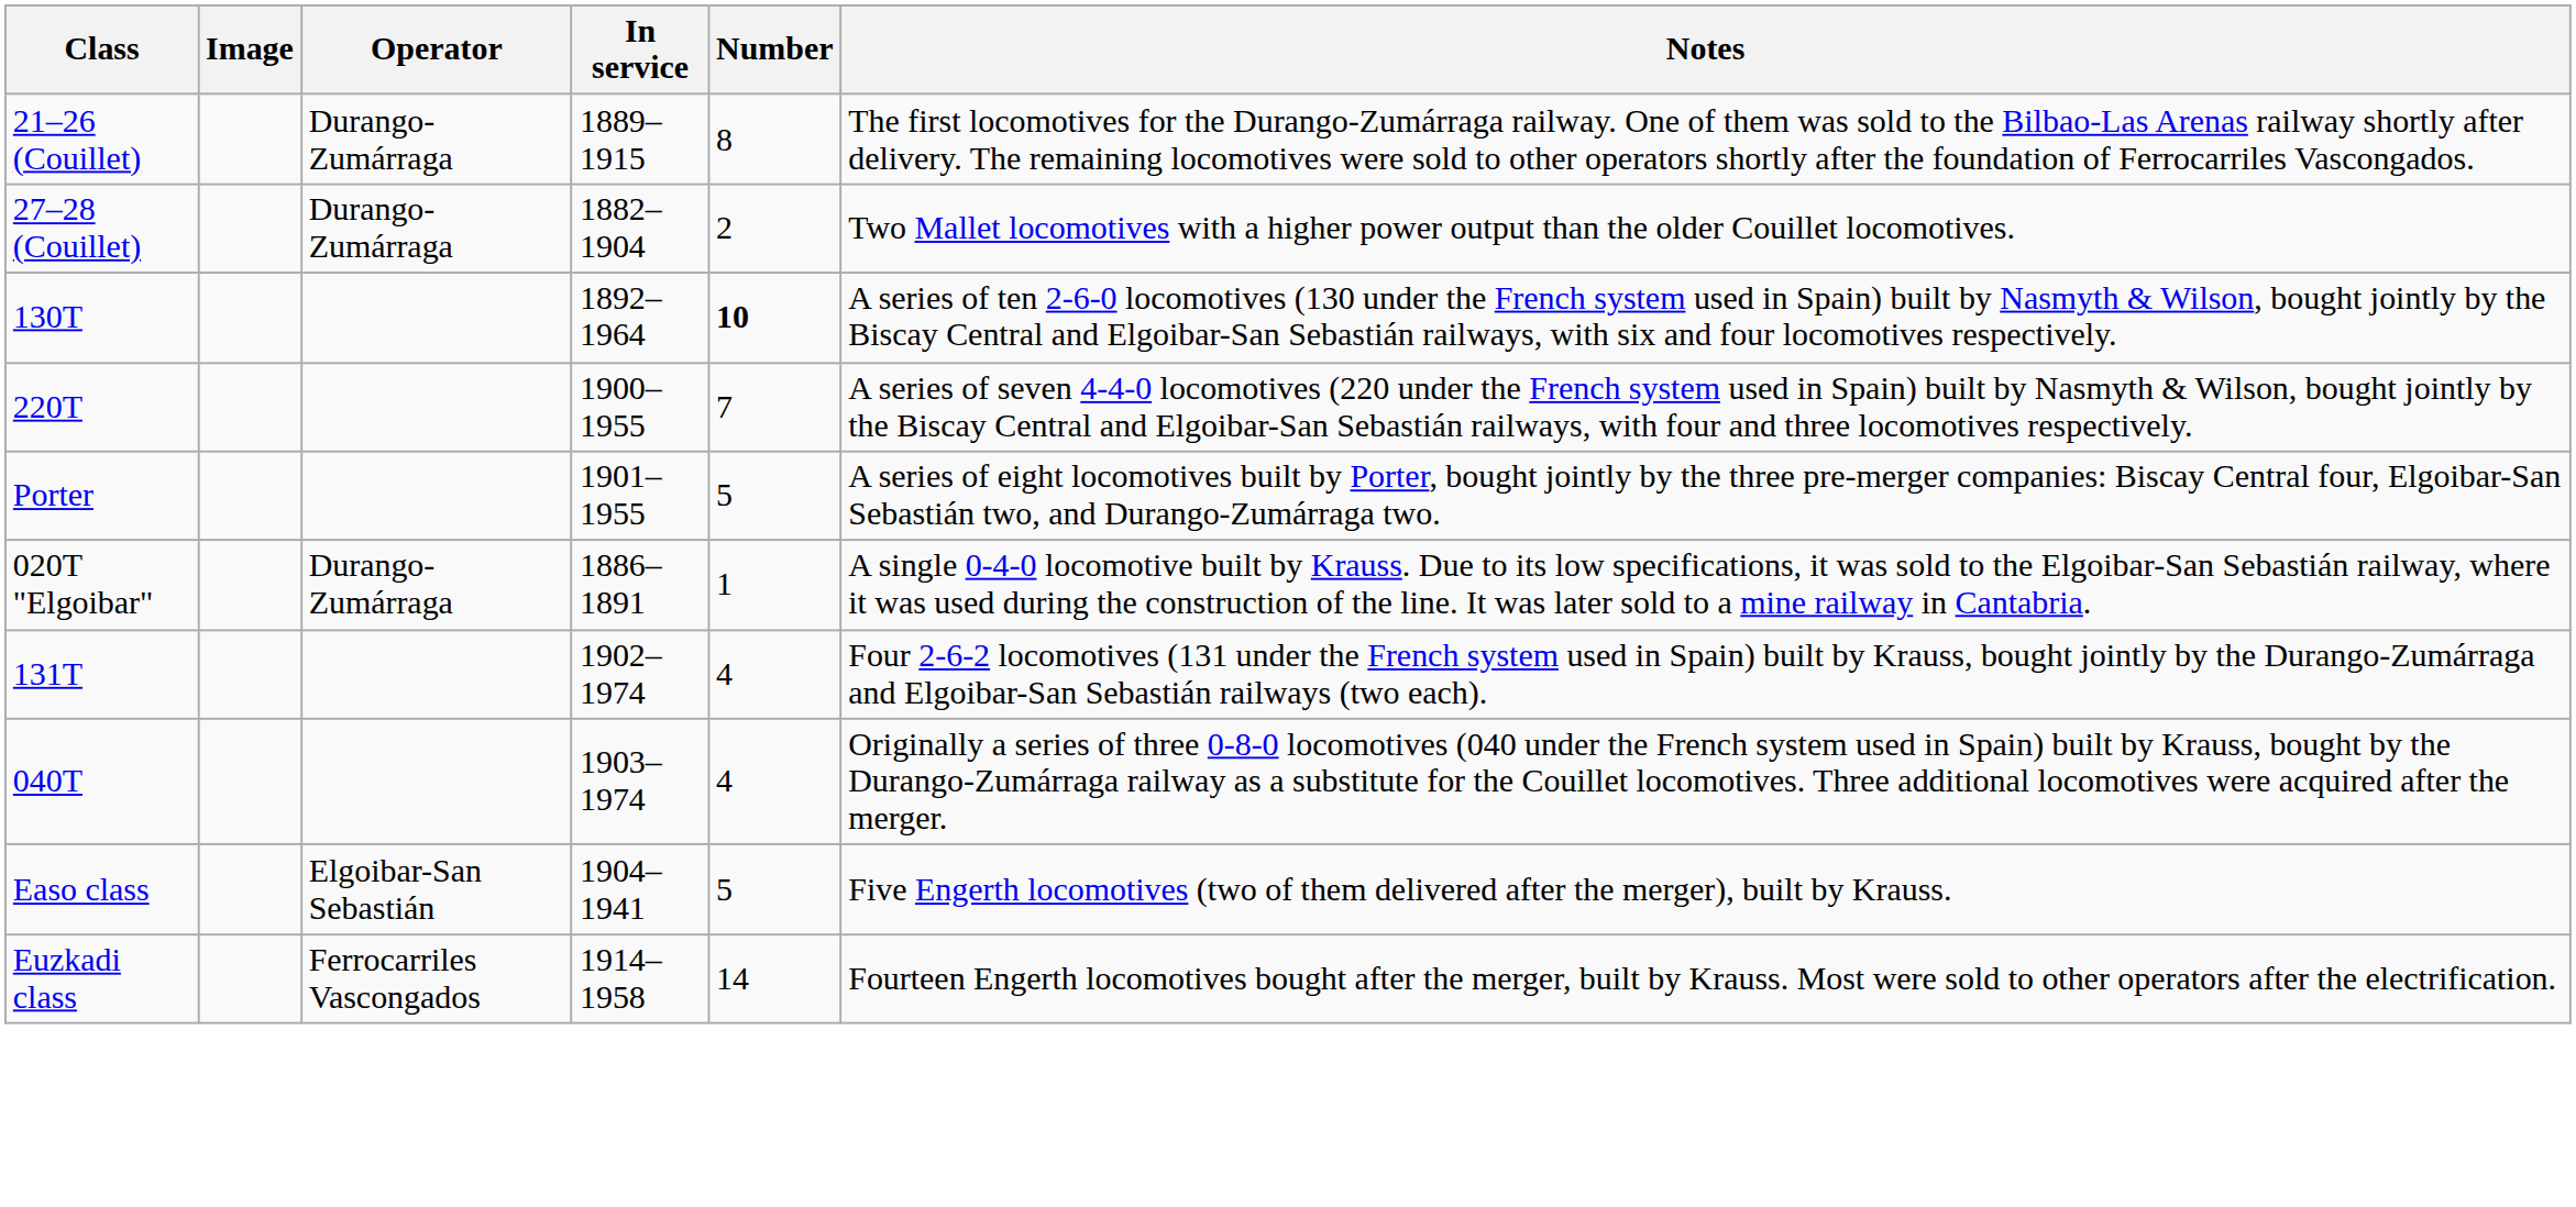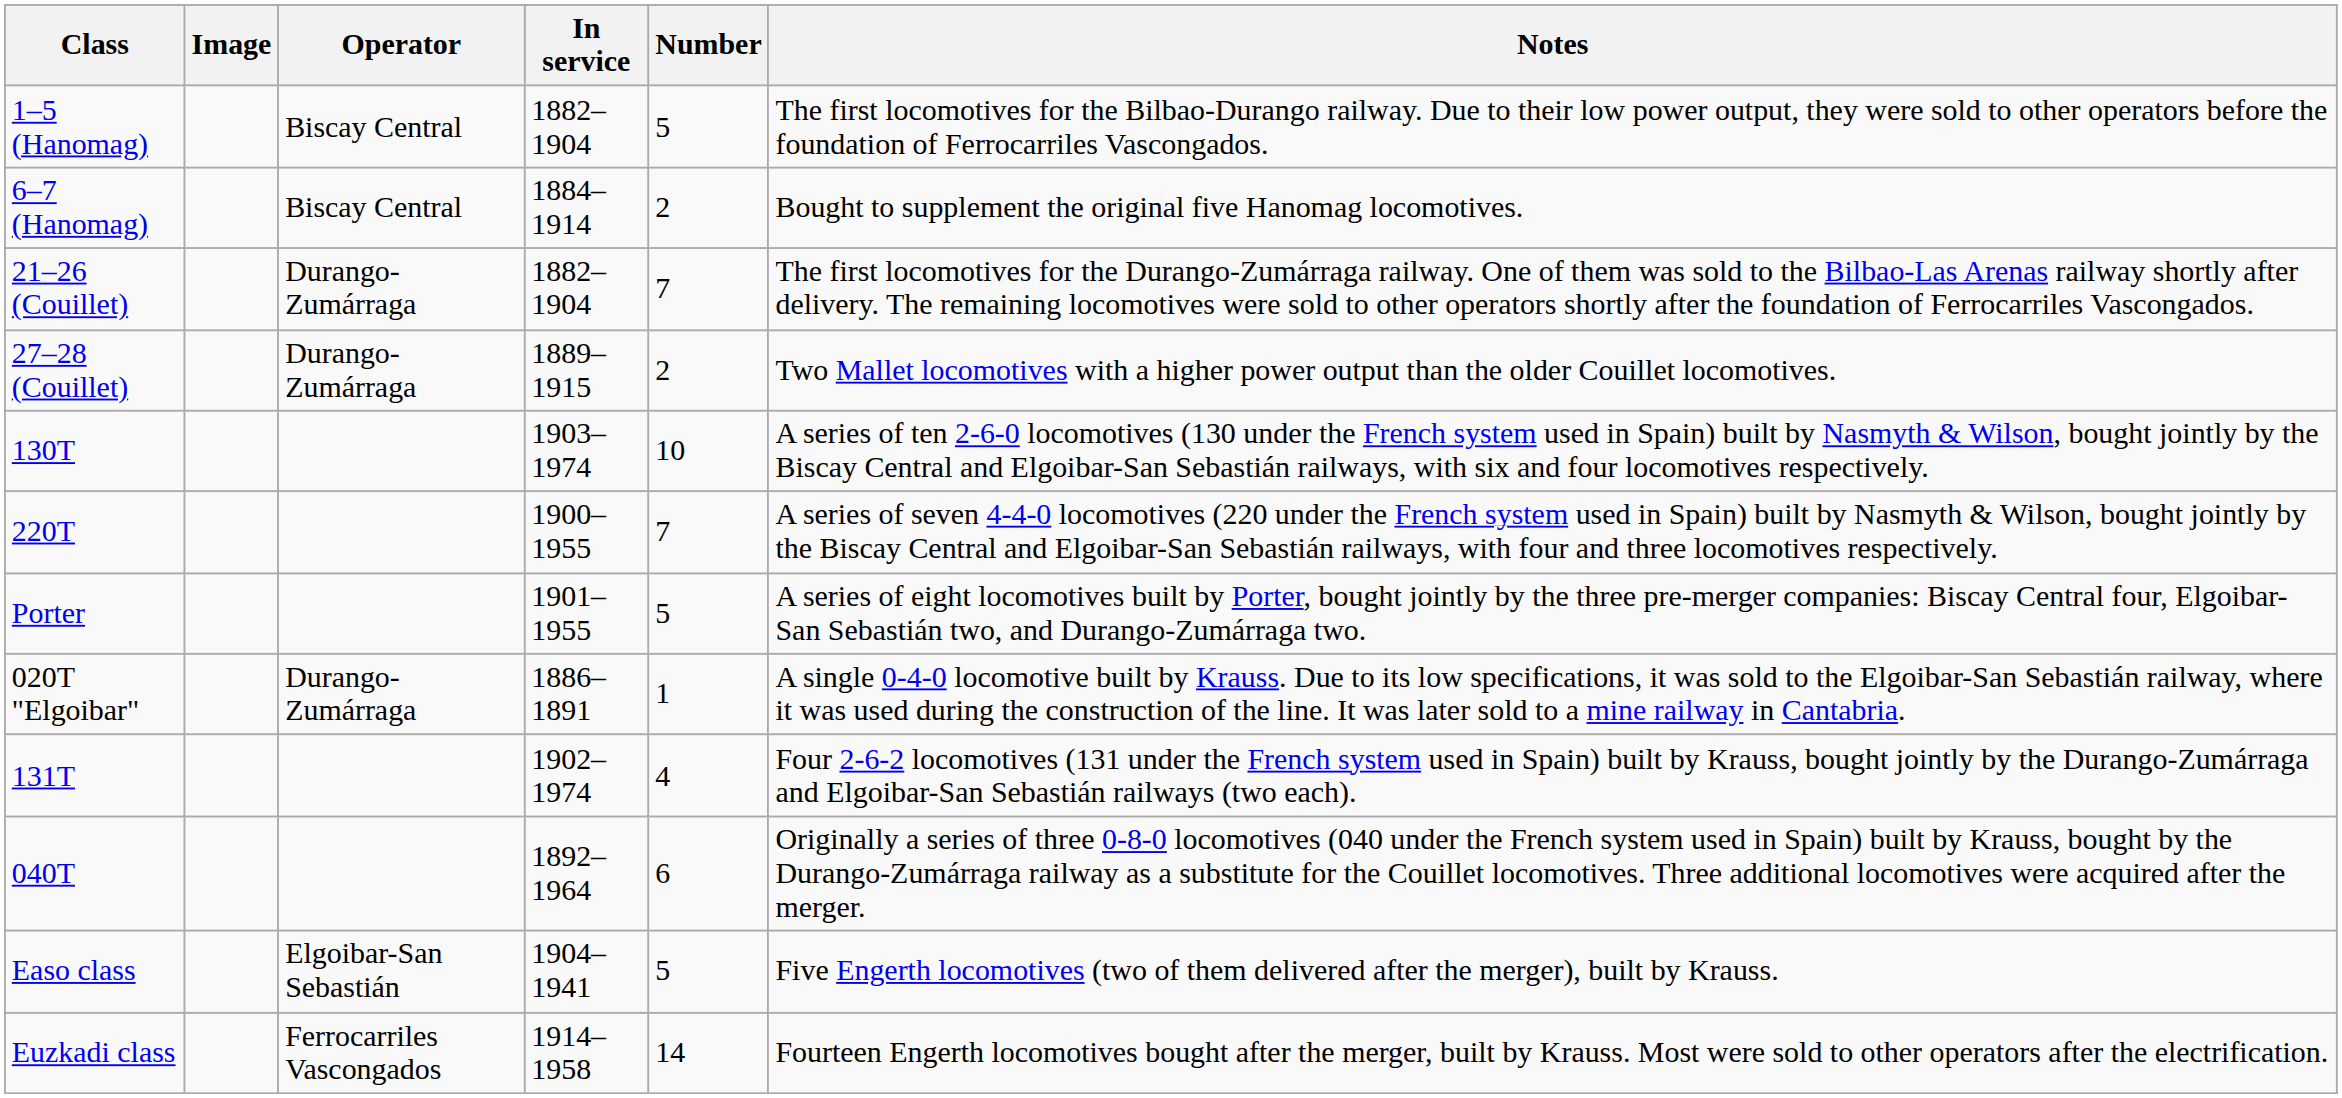 <table class="wikitable" style="font-size: 100%;">
 <tr>
 <th>Class</th>
 <th>Image</th>
 <th>Operator</th>
 <th>In service</th>
 <th>Number</th>
 <th>Notes</th>
 </tr>
 <tr>
+<td><a href='#'>1–5 (Hanomag)</a></td>
+<td></td>
+<td>Biscay Central</td>
+<td>1882–1904</td>
+<td>5</td>
+<td>The first locomotives for the Bilbao-Durango railway. Due to their low power output, they were sold to other operators before the foundation of Ferrocarriles Vascongados.</td>
+</tr>
+<tr>
+<td><a href='#'>6–7 (Hanomag)</a></td>
+<td></td>
+<td>Biscay Central</td>
+<td>1884–1914</td>
+<td>2</td>
+<td>Bought to supplement the original five Hanomag locomotives.</td>
+</tr>
+<tr>
 <td><a href='#'>21–26 (Couillet)</a></td>
 <td></td>
 <td>Durango-Zumárraga</td>
-<td>1889–1915</td>
-<td>8</td>
+<td>1882–1904</td>
+<td>7</td>
 <td>The first locomotives for the Durango-Zumárraga railway. One of them was sold to the <a href='#'>Bilbao-Las Arenas</a> railway shortly after delivery. The remaining locomotives were sold to other operators shortly after the foundation of Ferrocarriles Vascongados.</td>
 </tr>
 <tr>
 <td><a href='#'>27–28 (Couillet)</a></td>
 <td></td>
 <td>Durango-Zumárraga</td>
-<td>1882–1904</td>
+<td>1889–1915</td>
 <td>2</td>
 <td>Two <a href='#'>Mallet locomotives</a> with a higher power output than the older Couillet locomotives.</td>
 </tr>
 <tr>
 <td><a href='#'>130T</a></td>
 <td></td>
 <td></td>
-<td>1892–1964</td>
-<td><strong>10</strong></td>
+<td>1903–1974</td>
+<td>10</td>
 <td>A series of ten <a href='#'>2-6-0</a> locomotives (130 under the <a href='#'>French system</a> used in Spain) built by <a href='#'>Nasmyth & Wilson</a>, bought jointly by the Biscay Central and Elgoibar-San Sebastián railways, with six and four locomotives respectively.</td>
 </tr>
 <tr>
 <td><a href='#'>220T</a></td>
 <td></td>
 <td></td>
 <td>1900–1955</td>
 <td>7</td>
 <td>A series of seven <a href='#'>4-4-0</a> locomotives (220 under the <a href='#'>French system</a> used in Spain) built by Nasmyth & Wilson, bought jointly by the Biscay Central and Elgoibar-San Sebastián railways, with four and three locomotives respectively.</td>
 </tr>
 <tr>
 <td><a href='#'>Porter</a></td>
 <td></td>
 <td></td>
 <td>1901–1955</td>
 <td>5</td>
 <td>A series of eight locomotives built by <a href='#'>Porter</a>, bought jointly by the three pre-merger companies: Biscay Central four, Elgoibar-San Sebastián two, and Durango-Zumárraga two.</td>
 </tr>
 <tr>
 <td>020T "Elgoibar"</td>
 <td></td>
 <td>Durango-Zumárraga</td>
 <td>1886–1891</td>
 <td>1</td>
 <td>A single <a href='#'>0-4-0</a> locomotive built by <a href='#'>Krauss</a>. Due to its low specifications, it was sold to the Elgoibar-San Sebastián railway, where it was used during the construction of the line. It was later sold to a <a href='#'>mine railway</a> in <a href='#'>Cantabria</a>.</td>
 </tr>
 <tr>
 <td><a href='#'>131T</a></td>
 <td></td>
 <td></td>
 <td>1902–1974</td>
 <td>4</td>
 <td>Four <a href='#'>2-6-2</a> locomotives (131 under the <a href='#'>French system</a> used in Spain) built by Krauss, bought jointly by the Durango-Zumárraga and Elgoibar-San Sebastián railways (two each).</td>
 </tr>
 <tr>
 <td><a href='#'>040T</a></td>
 <td></td>
 <td></td>
-<td>1903–1974</td>
-<td>4</td>
+<td>1892–1964</td>
+<td>6</td>
 <td>Originally a series of three <a href='#'>0-8-0</a> locomotives (040 under the French system used in Spain) built by Krauss, bought by the Durango-Zumárraga railway as a substitute for the Couillet locomotives. Three additional locomotives were acquired after the merger.</td>
 </tr>
 <tr>
 <td><a href='#'>Easo class</a></td>
 <td></td>
 <td>Elgoibar-San Sebastián</td>
 <td>1904–1941</td>
 <td>5</td>
 <td>Five <a href='#'>Engerth locomotives</a> (two of them delivered after the merger), built by Krauss.</td>
 </tr>
 <tr>
 <td><a href='#'>Euzkadi class</a></td>
 <td></td>
 <td>Ferrocarriles Vascongados</td>
 <td>1914–1958</td>
 <td>14</td>
 <td>Fourteen Engerth locomotives bought after the merger, built by Krauss. Most were sold to other operators after the electrification.</td>
 </tr>
 </table>
